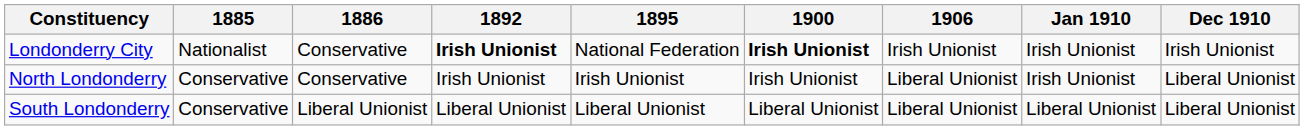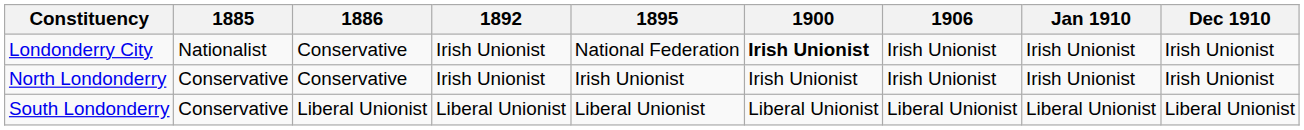 <table class="wikitable sortable">
 <tr>
 <th>Constituency</th>
 <th>1885</th>
 <th>1886</th>
 <th>1892</th>
 <th>1895</th>
 <th>1900</th>
 <th>1906</th>
 <th>Jan 1910</th>
 <th>Dec 1910</th>
 </tr>
 <tr>
 <td><a href='#'>Londonderry City</a></td>
 <td bgcolor=>Nationalist</td>
 <td bgcolor=>Conservative</td>
-<td bgcolor=><strong>Irish Unionist</strong></td>
+<td bgcolor=>Irish Unionist</td>
 <td bgcolor=>National Federation</td>
 <td bgcolor=><strong>Irish Unionist</strong></td>
 <td bgcolor=>Irish Unionist</td>
 <td bgcolor=>Irish Unionist</td>
 <td bgcolor=>Irish Unionist</td>
 </tr>
 <tr>
 <td><a href='#'>North Londonderry</a></td>
 <td bgcolor=>Conservative</td>
 <td bgcolor=>Conservative</td>
 <td bgcolor=>Irish Unionist</td>
 <td bgcolor=>Irish Unionist</td>
 <td bgcolor=>Irish Unionist</td>
-<td bgcolor=>Liberal Unionist</td>
 <td bgcolor=>Irish Unionist</td>
-<td bgcolor=>Liberal Unionist</td>
+<td bgcolor=>Irish Unionist</td>
+<td bgcolor=>Irish Unionist</td>
 </tr>
 <tr>
 <td><a href='#'>South Londonderry</a></td>
 <td bgcolor=>Conservative</td>
 <td bgcolor=>Liberal Unionist</td>
 <td bgcolor=>Liberal Unionist</td>
 <td bgcolor=>Liberal Unionist</td>
 <td bgcolor=>Liberal Unionist</td>
 <td bgcolor=>Liberal Unionist</td>
 <td bgcolor=>Liberal Unionist</td>
 <td bgcolor=>Liberal Unionist</td>
 </tr>
 </table>
